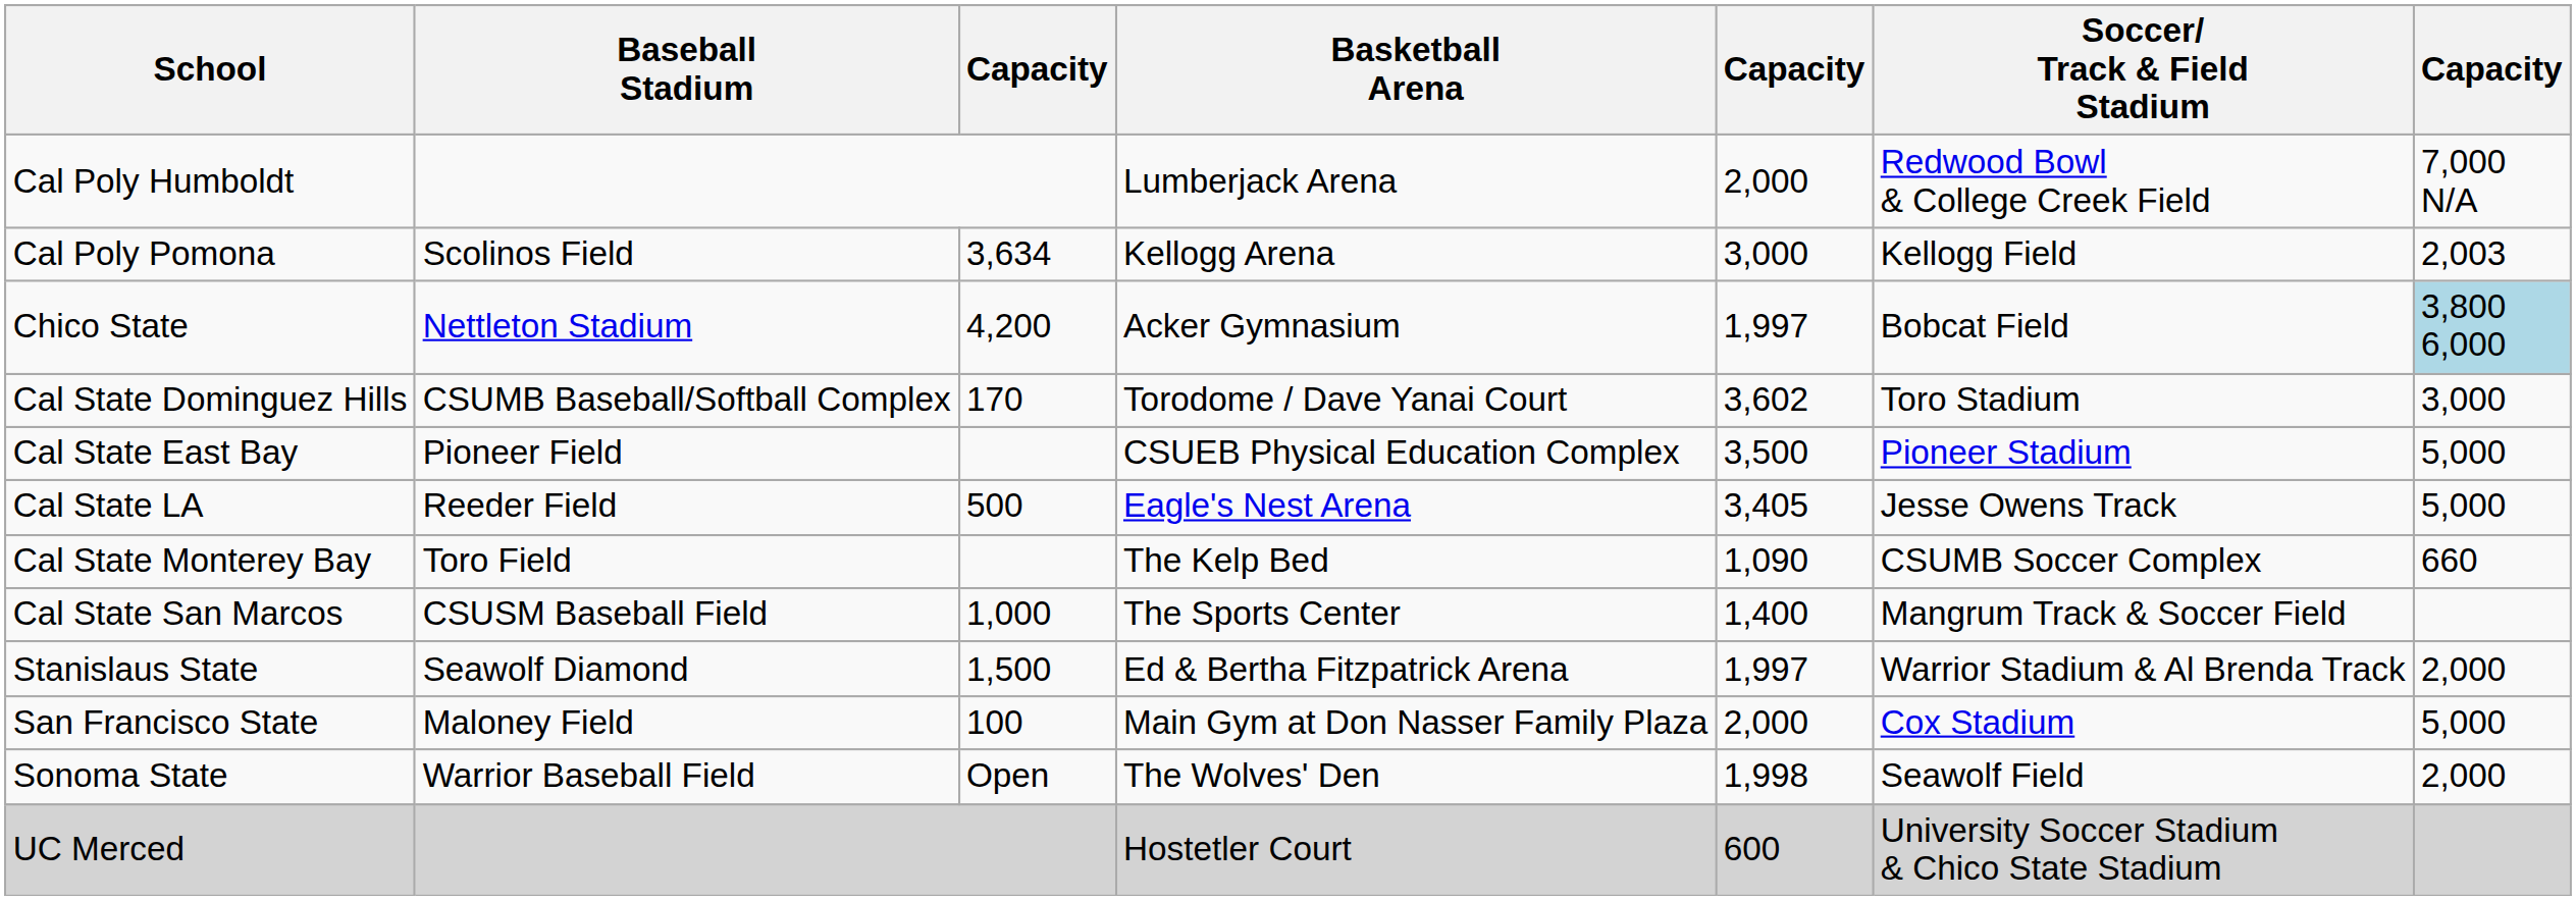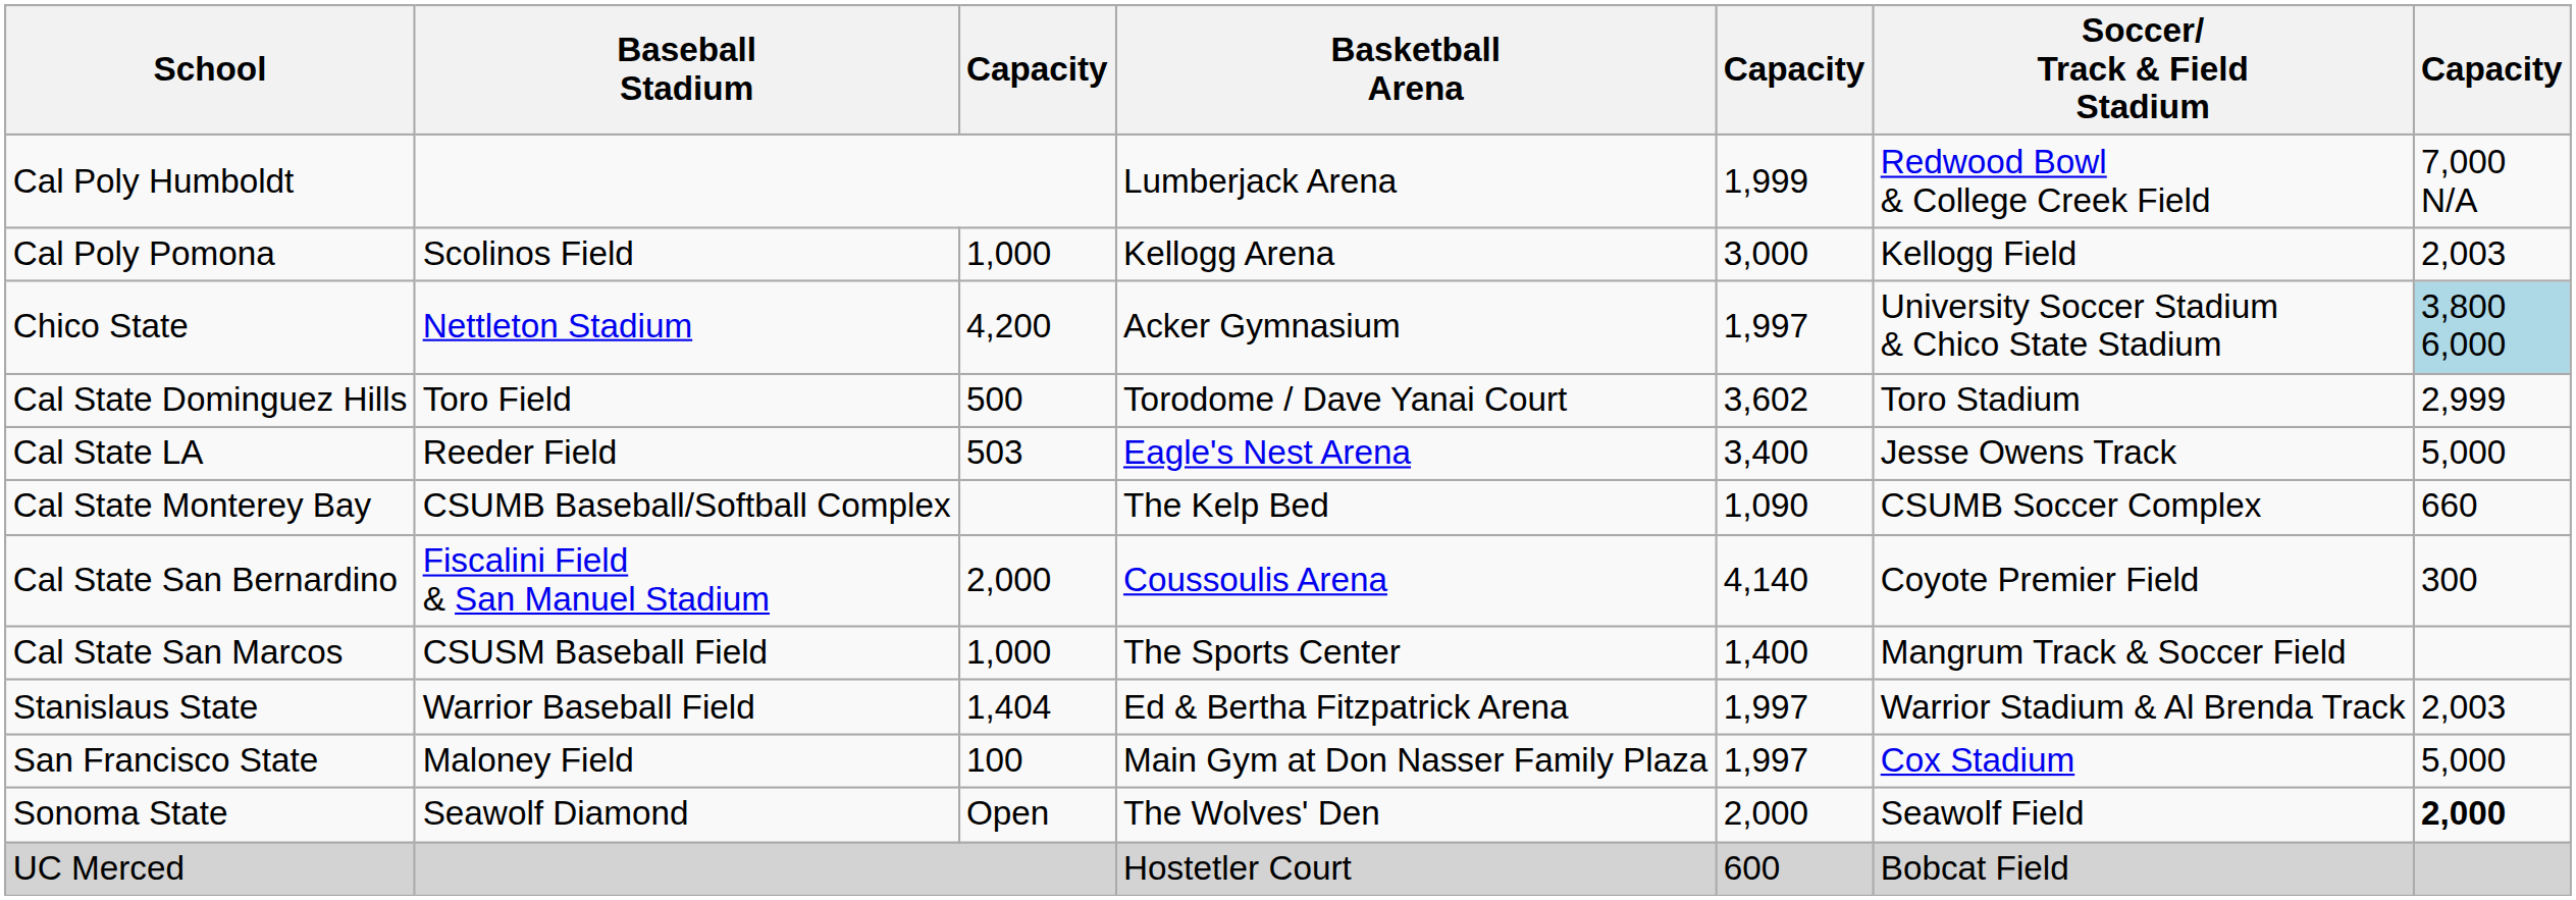 <table class="wikitable">
 <tr>
 <th>School</th>
 <th>Baseball<br>Stadium</th>
 <th>Capacity</th>
 <th>Basketball<br>Arena</th>
 <th>Capacity</th>
 <th>Soccer/<br>Track & Field<br>Stadium</th>
 <th>Capacity</th>
 </tr>
 <tr>
 <td>Cal Poly Humboldt</td>
 <td colspan=2></td>
 <td>Lumberjack Arena</td>
-<td>2,000</td>
+<td>1,999</td>
 <td><a href='#'>Redwood Bowl</a><br>& College Creek Field</td>
 <td>7,000<br>N/A</td>
 </tr>
 <tr>
 <td>Cal Poly Pomona</td>
 <td>Scolinos Field</td>
-<td>3,634</td>
+<td>1,000</td>
 <td>Kellogg Arena</td>
 <td>3,000</td>
 <td>Kellogg Field</td>
 <td>2,003</td>
 </tr>
 <tr>
 <td>Chico State</td>
 <td><a href='#'>Nettleton Stadium</a></td>
 <td>4,200</td>
 <td>Acker Gymnasium</td>
 <td>1,997</td>
-<td>Bobcat Field</td>
+<td>University Soccer Stadium<br>& Chico State Stadium</td>
 <td style="background: lightblue;">3,800<br>6,000</td>
 </tr>
 <tr>
 <td>Cal State Dominguez Hills</td>
-<td>CSUMB Baseball/Softball Complex</td>
-<td>170</td>
+<td>Toro Field</td>
+<td>500</td>
 <td>Torodome / Dave Yanai Court</td>
 <td>3,602</td>
 <td>Toro Stadium</td>
-<td>3,000</td>
-</tr>
-<tr>
-<td>Cal State East Bay</td>
-<td>Pioneer Field</td>
-<td></td>
-<td>CSUEB Physical Education Complex</td>
-<td>3,500</td>
-<td><a href='#'>Pioneer Stadium</a></td>
-<td>5,000</td>
+<td>2,999</td>
 </tr>
 <tr>
 <td>Cal State LA</td>
 <td>Reeder Field</td>
-<td>500</td>
+<td>503</td>
 <td><a href='#'>Eagle's Nest Arena</a></td>
-<td>3,405</td>
+<td>3,400</td>
 <td>Jesse Owens Track</td>
 <td>5,000</td>
 </tr>
 <tr>
 <td>Cal State Monterey Bay</td>
-<td>Toro Field</td>
+<td>CSUMB Baseball/Softball Complex</td>
 <td></td>
 <td>The Kelp Bed</td>
 <td>1,090</td>
 <td>CSUMB Soccer Complex</td>
 <td>660</td>
+</tr>
+<tr>
+<td>Cal State San Bernardino</td>
+<td><a href='#'>Fiscalini Field</a><br>& <a href='#'>San Manuel Stadium</a></td>
+<td>2,000</td>
+<td><a href='#'>Coussoulis Arena</a></td>
+<td>4,140</td>
+<td>Coyote Premier Field</td>
+<td>300</td>
 </tr>
 <tr>
 <td>Cal State San Marcos</td>
 <td>CSUSM Baseball Field</td>
 <td>1,000</td>
 <td>The Sports Center</td>
 <td>1,400</td>
 <td>Mangrum Track & Soccer Field</td>
 <td></td>
 </tr>
 <tr>
 <td>Stanislaus State</td>
-<td>Seawolf Diamond</td>
-<td>1,500</td>
+<td>Warrior Baseball Field</td>
+<td>1,404</td>
 <td>Ed & Bertha Fitzpatrick Arena</td>
 <td>1,997</td>
 <td>Warrior Stadium & Al Brenda Track</td>
-<td>2,000</td>
+<td>2,003</td>
 </tr>
 <tr>
 <td>San Francisco State</td>
 <td>Maloney Field</td>
 <td>100</td>
 <td>Main Gym at Don Nasser Family Plaza</td>
-<td>2,000</td>
+<td>1,997</td>
 <td><a href='#'>Cox Stadium</a></td>
 <td>5,000</td>
 </tr>
 <tr>
 <td>Sonoma State</td>
-<td>Warrior Baseball Field</td>
+<td>Seawolf Diamond</td>
 <td>Open</td>
 <td>The Wolves' Den</td>
-<td>1,998</td>
+<td>2,000</td>
 <td>Seawolf Field</td>
-<td>2,000</td>
+<td><strong>2,000</strong></td>
 </tr>
 <tr bgcolor=lightgray>
 <td>UC Merced</td>
 <td colspan=2></td>
 <td>Hostetler Court</td>
 <td>600</td>
-<td>University Soccer Stadium<br>& Chico State Stadium</td>
+<td>Bobcat Field</td>
 <td></td>
 </tr>
 </table>
